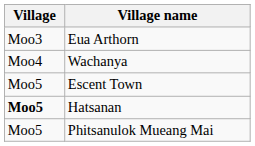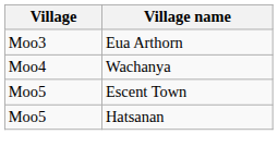 <table class="wikitable" style="width:31%;">
 <tr>
 <th>Village</th>
 <th>Village name</th>
 </tr>
 <tr>
 <td>Moo3</td>
 <td>Eua Arthorn</td>
 </tr>
 <tr>
 <td>Moo4</td>
 <td>Wachanya</td>
 </tr>
 <tr>
 <td>Moo5</td>
 <td>Escent Town</td>
 </tr>
 <tr>
-<td><strong>Moo5</strong></td>
+<td>Moo5</td>
 <td>Hatsanan</td>
 </tr>
-<tr>
-<td>Moo5</td>
-<td>Phitsanulok Mueang Mai</td>
-</tr>
 </table>
